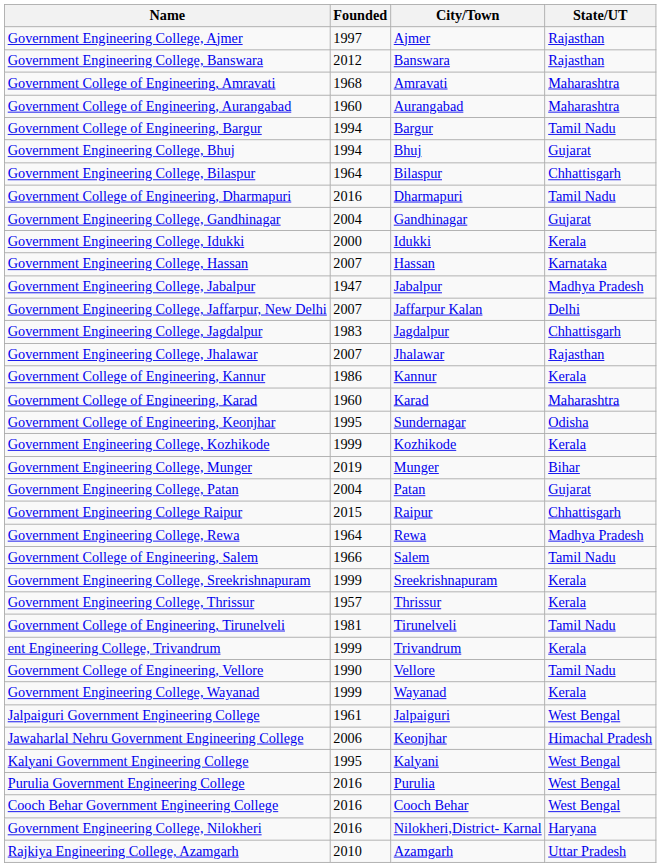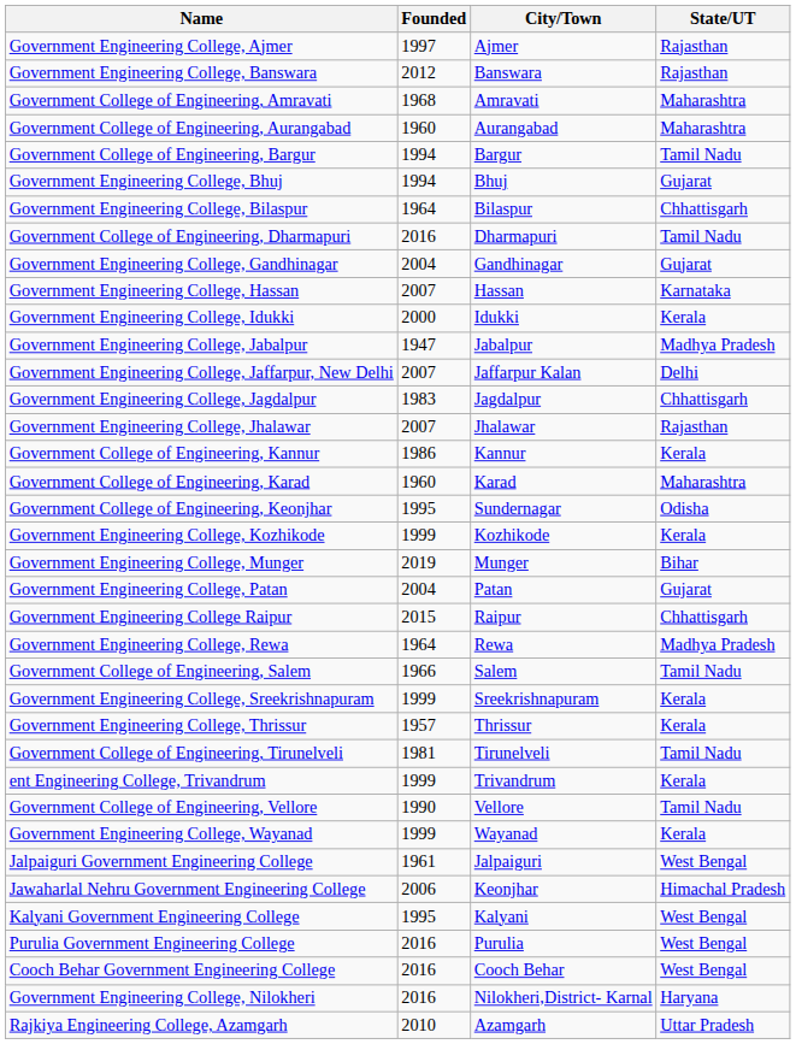 <table class="wikitable">
 <tr>
 <th>Name</th>
 <th>Founded</th>
 <th>City/Town</th>
 <th>State/UT</th>
 </tr>
 <tr>
 <td><a href='#'>Government Engineering College, Ajmer</a></td>
 <td>1997</td>
 <td><a href='#'>Ajmer</a></td>
 <td><a href='#'>Rajasthan</a></td>
 </tr>
 <tr>
 <td><a href='#'>Government Engineering College, Banswara</a></td>
 <td>2012</td>
 <td><a href='#'>Banswara</a></td>
 <td><a href='#'>Rajasthan</a></td>
 </tr>
 <tr>
 <td><a href='#'>Government College of Engineering, Amravati</a></td>
 <td>1968</td>
 <td><a href='#'>Amravati</a></td>
 <td><a href='#'>Maharashtra</a></td>
 </tr>
 <tr>
 <td><a href='#'>Government College of Engineering, Aurangabad</a></td>
 <td>1960</td>
 <td><a href='#'>Aurangabad</a></td>
 <td><a href='#'>Maharashtra</a></td>
 </tr>
 <tr>
 <td><a href='#'>Government College of Engineering, Bargur</a></td>
 <td>1994</td>
 <td><a href='#'>Bargur</a></td>
 <td><a href='#'>Tamil Nadu</a></td>
 </tr>
 <tr>
 <td><a href='#'>Government Engineering College, Bhuj</a></td>
 <td>1994</td>
 <td><a href='#'>Bhuj</a></td>
 <td><a href='#'>Gujarat</a></td>
 </tr>
 <tr>
 <td><a href='#'>Government Engineering College, Bilaspur</a></td>
 <td>1964</td>
 <td><a href='#'>Bilaspur</a></td>
 <td><a href='#'>Chhattisgarh</a></td>
 </tr>
 <tr>
 <td><a href='#'>Government College of Engineering, Dharmapuri</a></td>
 <td>2016</td>
 <td><a href='#'>Dharmapuri</a></td>
 <td><a href='#'>Tamil Nadu</a></td>
 </tr>
 <tr>
 <td><a href='#'>Government Engineering College, Gandhinagar</a></td>
 <td>2004</td>
 <td><a href='#'>Gandhinagar</a></td>
 <td><a href='#'>Gujarat</a></td>
 </tr>
 <tr>
+<td><a href='#'>Government Engineering College, Hassan</a></td>
+<td>2007</td>
+<td><a href='#'>Hassan</a></td>
+<td><a href='#'>Karnataka</a></td>
+</tr>
+<tr>
 <td><a href='#'>Government Engineering College, Idukki</a></td>
 <td>2000</td>
 <td><a href='#'>Idukki</a></td>
 <td><a href='#'>Kerala</a></td>
-</tr>
-<tr>
-<td><a href='#'>Government Engineering College, Hassan</a></td>
-<td>2007</td>
-<td><a href='#'>Hassan</a></td>
-<td><a href='#'>Karnataka</a></td>
 </tr>
 <tr>
 <td><a href='#'>Government Engineering College, Jabalpur</a></td>
 <td>1947</td>
 <td><a href='#'>Jabalpur</a></td>
 <td><a href='#'>Madhya Pradesh</a></td>
 </tr>
 <tr>
 <td><a href='#'>Government Engineering College, Jaffarpur, New Delhi</a></td>
 <td>2007</td>
 <td><a href='#'>Jaffarpur Kalan</a></td>
 <td><a href='#'>Delhi</a></td>
 </tr>
 <tr>
 <td><a href='#'>Government Engineering College, Jagdalpur</a></td>
 <td>1983</td>
 <td><a href='#'>Jagdalpur</a></td>
 <td><a href='#'>Chhattisgarh</a></td>
 </tr>
 <tr>
 <td><a href='#'>Government Engineering College, Jhalawar</a></td>
 <td>2007</td>
 <td><a href='#'>Jhalawar</a></td>
 <td><a href='#'>Rajasthan</a></td>
 </tr>
 <tr>
 <td><a href='#'>Government College of Engineering, Kannur</a></td>
 <td>1986</td>
 <td><a href='#'>Kannur</a></td>
 <td><a href='#'>Kerala</a></td>
 </tr>
 <tr>
 <td><a href='#'>Government College of Engineering, Karad</a></td>
 <td>1960</td>
 <td><a href='#'>Karad</a></td>
 <td><a href='#'>Maharashtra</a></td>
 </tr>
 <tr>
 <td><a href='#'>Government College of Engineering, Keonjhar</a></td>
 <td>1995</td>
 <td><a href='#'>Sundernagar</a></td>
 <td><a href='#'>Odisha</a></td>
 </tr>
 <tr>
 <td><a href='#'>Government Engineering College, Kozhikode</a></td>
 <td>1999</td>
 <td><a href='#'>Kozhikode</a></td>
 <td><a href='#'>Kerala</a></td>
 </tr>
 <tr>
 <td><a href='#'>Government Engineering College, Munger</a></td>
 <td>2019</td>
 <td><a href='#'>Munger</a></td>
 <td><a href='#'>Bihar</a></td>
 </tr>
 <tr>
 <td><a href='#'>Government Engineering College, Patan</a></td>
 <td>2004</td>
 <td><a href='#'>Patan</a></td>
 <td><a href='#'>Gujarat</a></td>
 </tr>
 <tr>
 <td><a href='#'>Government Engineering College Raipur</a></td>
 <td>2015</td>
 <td><a href='#'>Raipur</a></td>
 <td><a href='#'>Chhattisgarh</a></td>
 </tr>
 <tr>
 <td><a href='#'>Government Engineering College, Rewa</a></td>
 <td>1964</td>
 <td><a href='#'>Rewa</a></td>
 <td><a href='#'>Madhya Pradesh</a></td>
 </tr>
 <tr>
 <td><a href='#'>Government College of Engineering, Salem</a></td>
 <td>1966</td>
 <td><a href='#'>Salem</a></td>
 <td><a href='#'>Tamil Nadu</a></td>
 </tr>
 <tr>
 <td><a href='#'>Government Engineering College, Sreekrishnapuram</a></td>
 <td>1999</td>
 <td><a href='#'>Sreekrishnapuram</a></td>
 <td><a href='#'>Kerala</a></td>
 </tr>
 <tr>
 <td><a href='#'>Government Engineering College, Thrissur</a></td>
 <td>1957</td>
 <td><a href='#'>Thrissur</a></td>
 <td><a href='#'>Kerala</a></td>
 </tr>
 <tr>
 <td><a href='#'>Government College of Engineering, Tirunelveli</a></td>
 <td>1981</td>
 <td><a href='#'>Tirunelveli</a></td>
 <td><a href='#'>Tamil Nadu</a></td>
 </tr>
 <tr>
 <td><a href='#'>ent Engineering College, Trivandrum</a></td>
 <td>1999</td>
 <td><a href='#'>Trivandrum</a></td>
 <td><a href='#'>Kerala</a></td>
 </tr>
 <tr>
 <td><a href='#'>Government College of Engineering, Vellore</a></td>
 <td>1990</td>
 <td><a href='#'>Vellore</a></td>
 <td><a href='#'>Tamil Nadu</a></td>
 </tr>
 <tr>
 <td><a href='#'>Government Engineering College, Wayanad</a></td>
 <td>1999</td>
 <td><a href='#'>Wayanad</a></td>
 <td><a href='#'>Kerala</a></td>
 </tr>
 <tr>
 <td><a href='#'>Jalpaiguri Government Engineering College</a></td>
 <td>1961</td>
 <td><a href='#'>Jalpaiguri</a></td>
 <td><a href='#'>West Bengal</a></td>
 </tr>
 <tr>
 <td><a href='#'>Jawaharlal Nehru Government Engineering College</a></td>
 <td>2006</td>
 <td><a href='#'>Keonjhar</a></td>
 <td><a href='#'>Himachal Pradesh</a></td>
 </tr>
 <tr>
 <td><a href='#'>Kalyani Government Engineering College</a></td>
 <td>1995</td>
 <td><a href='#'>Kalyani</a></td>
 <td><a href='#'>West Bengal</a></td>
 </tr>
 <tr>
 <td><a href='#'>Purulia Government Engineering College</a></td>
 <td>2016</td>
 <td><a href='#'>Purulia</a></td>
 <td><a href='#'>West Bengal</a></td>
 </tr>
 <tr>
 <td><a href='#'>Cooch Behar Government Engineering College</a></td>
 <td>2016</td>
 <td><a href='#'>Cooch Behar</a></td>
 <td><a href='#'>West Bengal</a></td>
 </tr>
 <tr>
 <td><a href='#'>Government Engineering College, Nilokheri</a></td>
 <td>2016</td>
 <td><a href='#'>Nilokheri,District- Karnal</a></td>
 <td><a href='#'>Haryana</a></td>
 </tr>
 <tr>
 <td><a href='#'>Rajkiya Engineering College, Azamgarh</a></td>
 <td>2010</td>
 <td><a href='#'>Azamgarh</a></td>
 <td><a href='#'>Uttar Pradesh </a></td>
 </tr>
 </table>
